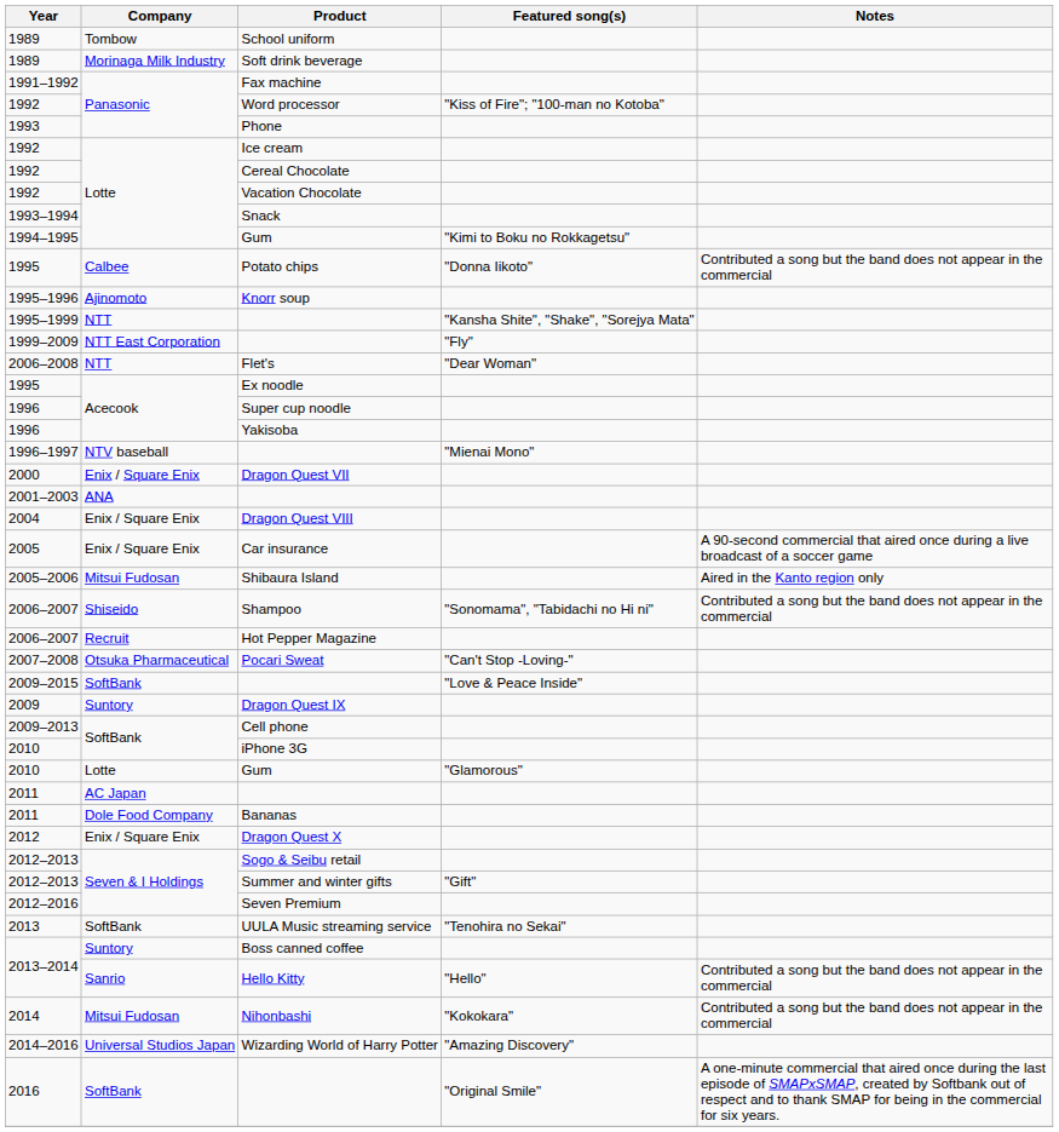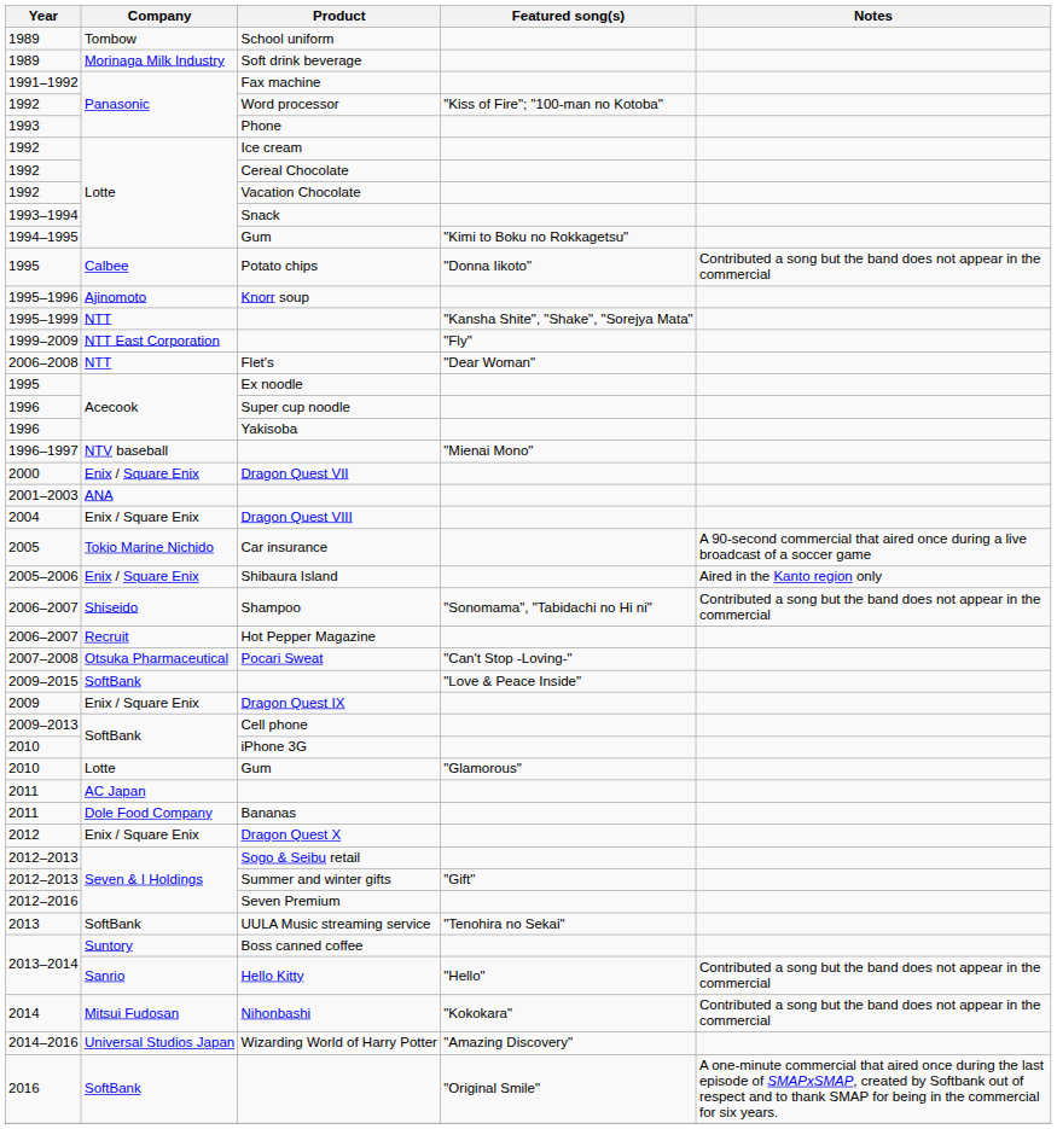 <table class="wikitable">
 <tr>
 <th>Year</th>
 <th>Company</th>
 <th>Product</th>
 <th>Featured song(s)</th>
 <th width="400">Notes</th>
 </tr>
 <tr>
 <td>1989</td>
 <td>Tombow</td>
 <td>School uniform</td>
 <td></td>
 <td></td>
 </tr>
 <tr>
 <td>1989</td>
 <td><a href='#'>Morinaga Milk Industry</a></td>
 <td>Soft drink beverage</td>
 <td></td>
 <td></td>
 </tr>
 <tr>
 <td>1991–1992</td>
 <td rowspan="3"><a href='#'>Panasonic</a></td>
 <td>Fax machine</td>
 <td></td>
 <td></td>
 </tr>
 <tr>
 <td>1992</td>
 <td>Word processor</td>
 <td>"Kiss of Fire"; "100-man no Kotoba"</td>
 <td></td>
 </tr>
 <tr>
 <td>1993</td>
 <td>Phone</td>
 <td></td>
 <td></td>
 </tr>
 <tr>
 <td>1992</td>
 <td rowspan="5">Lotte</td>
 <td>Ice cream</td>
 <td></td>
 <td></td>
 </tr>
 <tr>
 <td>1992</td>
 <td>Cereal Chocolate</td>
 <td></td>
 <td></td>
 </tr>
 <tr>
 <td>1992</td>
 <td>Vacation Chocolate</td>
 <td></td>
 <td></td>
 </tr>
 <tr>
 <td>1993–1994</td>
 <td>Snack</td>
 <td></td>
 <td></td>
 </tr>
 <tr>
 <td>1994–1995</td>
 <td>Gum</td>
 <td>"Kimi to Boku no Rokkagetsu"</td>
 <td></td>
 </tr>
 <tr>
 <td>1995</td>
 <td><a href='#'>Calbee</a></td>
 <td>Potato chips</td>
 <td>"Donna Iikoto"</td>
 <td>Contributed a song but the band does not appear in the commercial</td>
 </tr>
 <tr>
 <td>1995–1996</td>
 <td><a href='#'>Ajinomoto</a></td>
 <td><a href='#'>Knorr</a> soup</td>
 <td></td>
 <td></td>
 </tr>
 <tr>
 <td>1995–1999</td>
 <td><a href='#'>NTT</a></td>
 <td></td>
 <td>"Kansha Shite", "Shake", "Sorejya Mata"</td>
 <td></td>
 </tr>
 <tr>
 <td>1999–2009</td>
 <td><a href='#'>NTT East Corporation</a></td>
 <td></td>
 <td>"Fly"</td>
 <td></td>
 </tr>
 <tr>
 <td>2006–2008</td>
 <td><a href='#'>NTT</a></td>
 <td>Flet's</td>
 <td>"Dear Woman"</td>
 <td></td>
 </tr>
 <tr>
 <td>1995</td>
 <td rowspan="3">Acecook</td>
 <td>Ex noodle</td>
 <td></td>
 <td></td>
 </tr>
 <tr>
 <td>1996</td>
 <td>Super cup noodle</td>
 <td></td>
 <td></td>
 </tr>
 <tr>
 <td>1996</td>
 <td>Yakisoba</td>
 <td></td>
 <td></td>
 </tr>
 <tr>
 <td>1996–1997</td>
 <td><a href='#'>NTV</a> baseball</td>
 <td></td>
 <td>"Mienai Mono"</td>
 <td></td>
 </tr>
 <tr>
 <td>2000</td>
 <td><a href='#'>Enix</a> / <a href='#'>Square Enix</a></td>
 <td><a href='#'>Dragon Quest VII</a></td>
 <td></td>
 <td></td>
 </tr>
 <tr>
 <td>2001–2003</td>
 <td><a href='#'>ANA</a></td>
 <td></td>
 <td></td>
 <td></td>
 </tr>
 <tr>
 <td>2004</td>
 <td>Enix / Square Enix</td>
 <td><a href='#'>Dragon Quest VIII</a></td>
 <td></td>
 <td></td>
 </tr>
 <tr>
 <td>2005</td>
-<td>Enix / Square Enix</td>
+<td><a href='#'>Tokio Marine Nichido</a></td>
 <td>Car insurance</td>
 <td></td>
 <td>A 90-second commercial that aired once during a live broadcast of a soccer game</td>
 </tr>
 <tr>
 <td>2005–2006</td>
-<td><a href='#'>Mitsui Fudosan</a></td>
+<td><a href='#'>Enix</a> / <a href='#'>Square Enix</a></td>
 <td>Shibaura Island</td>
 <td></td>
 <td>Aired in the <a href='#'>Kanto region</a> only</td>
 </tr>
 <tr>
 <td>2006–2007</td>
 <td><a href='#'>Shiseido</a></td>
 <td>Shampoo</td>
 <td>"Sonomama", "Tabidachi no Hi ni"</td>
 <td>Contributed a song but the band does not appear in the commercial</td>
 </tr>
 <tr>
 <td>2006–2007</td>
 <td><a href='#'>Recruit</a></td>
 <td>Hot Pepper Magazine</td>
 <td></td>
 <td></td>
 </tr>
 <tr>
 <td>2007–2008</td>
 <td><a href='#'>Otsuka Pharmaceutical</a></td>
 <td><a href='#'>Pocari Sweat</a></td>
 <td>"Can't Stop -Loving-"</td>
 <td></td>
 </tr>
 <tr>
 <td>2009–2015</td>
 <td><a href='#'>SoftBank</a></td>
 <td></td>
 <td>"Love & Peace Inside"</td>
 <td></td>
 </tr>
 <tr>
 <td>2009</td>
-<td><a href='#'>Suntory</a></td>
+<td>Enix / Square Enix</td>
 <td><a href='#'>Dragon Quest IX</a></td>
 <td></td>
 <td></td>
 </tr>
 <tr>
 <td>2009–2013</td>
 <td rowspan="2">SoftBank</td>
 <td>Cell phone</td>
 <td></td>
 <td></td>
 </tr>
 <tr>
 <td>2010</td>
 <td>iPhone 3G</td>
 <td></td>
 <td></td>
 </tr>
 <tr>
 <td>2010</td>
 <td>Lotte</td>
 <td>Gum</td>
 <td>"Glamorous"</td>
 <td></td>
 </tr>
 <tr>
 <td>2011</td>
 <td><a href='#'>AC Japan</a></td>
 <td></td>
 <td></td>
 <td></td>
 </tr>
 <tr>
 <td>2011</td>
 <td><a href='#'>Dole Food Company</a></td>
 <td>Bananas</td>
 <td></td>
 <td></td>
 </tr>
 <tr>
 <td>2012</td>
 <td>Enix / Square Enix</td>
 <td><a href='#'>Dragon Quest X</a></td>
 <td></td>
 <td></td>
 </tr>
 <tr>
 <td>2012–2013</td>
 <td rowspan="3"><a href='#'>Seven & I Holdings</a></td>
 <td><a href='#'>Sogo & Seibu</a> retail</td>
 <td></td>
 <td></td>
 </tr>
 <tr>
 <td>2012–2013</td>
 <td>Summer and winter gifts</td>
 <td>"Gift"</td>
 <td></td>
 </tr>
 <tr>
 <td>2012–2016</td>
 <td>Seven Premium</td>
 <td></td>
 <td></td>
 </tr>
 <tr>
 <td>2013</td>
 <td>SoftBank</td>
 <td>UULA Music streaming service</td>
 <td>"Tenohira no Sekai"</td>
 <td></td>
 </tr>
 <tr>
 <td rowspan="2">2013–2014</td>
 <td><a href='#'>Suntory</a></td>
 <td>Boss canned coffee</td>
 <td></td>
 <td></td>
 </tr>
 <tr>
 <td><a href='#'>Sanrio</a></td>
 <td><a href='#'>Hello Kitty</a></td>
 <td>"Hello"</td>
 <td>Contributed a song but the band does not appear in the commercial</td>
 </tr>
 <tr>
 <td>2014</td>
 <td><a href='#'>Mitsui Fudosan</a></td>
 <td><a href='#'>Nihonbashi</a></td>
 <td>"Kokokara"</td>
 <td>Contributed a song but the band does not appear in the commercial</td>
 </tr>
 <tr>
 <td>2014–2016</td>
 <td><a href='#'>Universal Studios Japan</a></td>
 <td>Wizarding World of Harry Potter</td>
 <td>"Amazing Discovery"</td>
 <td></td>
 </tr>
 <tr>
 <td>2016</td>
 <td><a href='#'>SoftBank</a></td>
 <td></td>
 <td>"Original Smile"</td>
 <td>A one-minute commercial that aired once during the last episode of <em><a href='#'>SMAPxSMAP</a></em>, created by Softbank out of respect and to thank SMAP for being in the commercial for six years.</td>
 </tr>
 <tr>
 </tr>
 <tr>
 </tr>
 </table>
